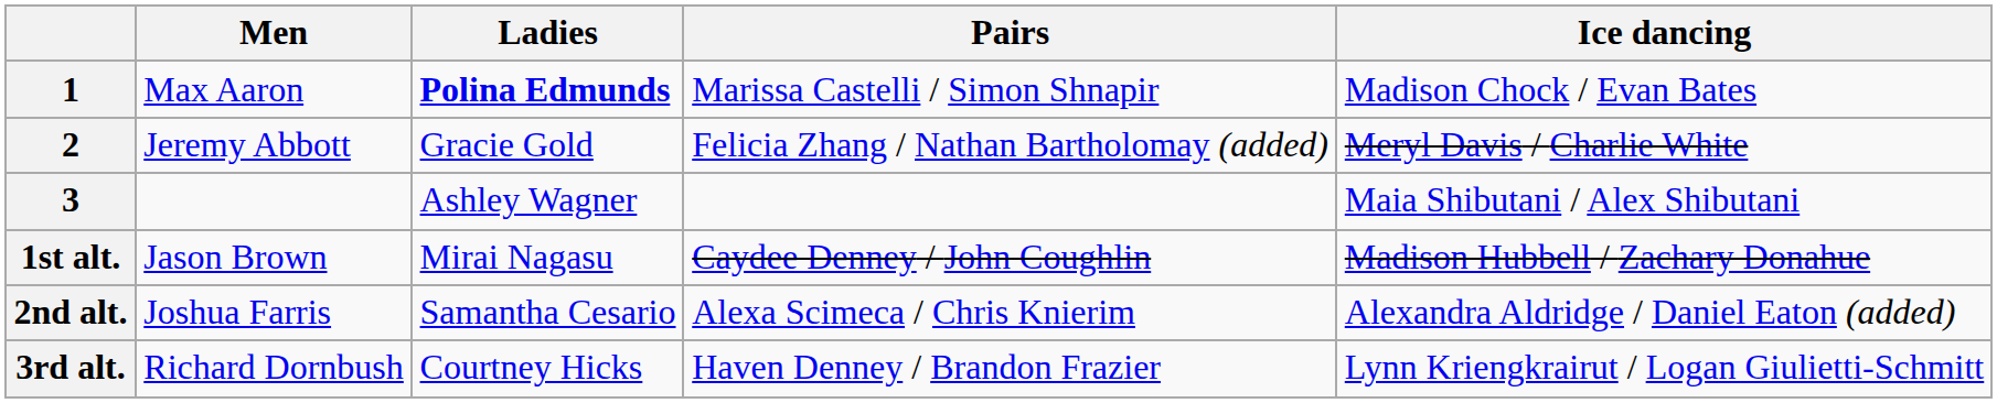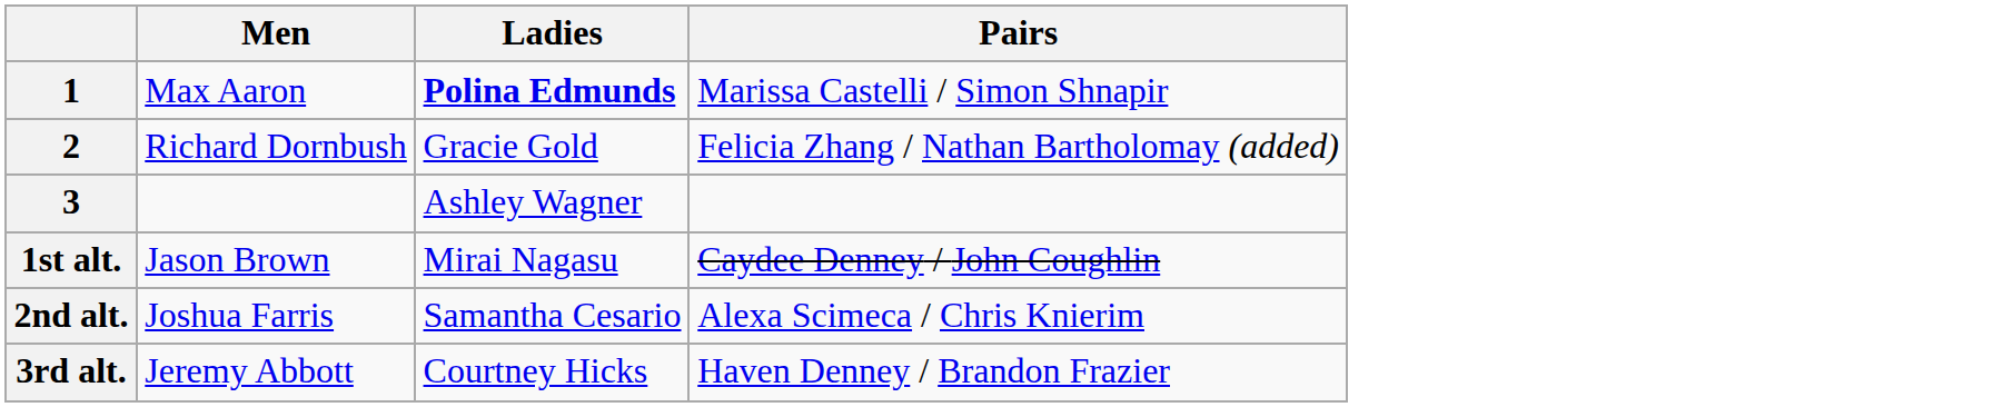 <table class="wikitable">
 <tr>
 <th></th>
 <th>Men</th>
 <th>Ladies</th>
 <th>Pairs</th>
-<th>Ice dancing</th>
 </tr>
 <tr>
 <th>1</th>
 <td><a href='#'>Max Aaron</a></td>
 <td><strong><a href='#'>Polina Edmunds</a></strong></td>
 <td><a href='#'>Marissa Castelli</a> / <a href='#'>Simon Shnapir</a></td>
-<td><a href='#'>Madison Chock</a> / <a href='#'>Evan Bates</a></td>
 </tr>
 <tr>
 <th>2</th>
-<td><a href='#'>Jeremy Abbott</a></td>
+<td><a href='#'>Richard Dornbush</a></td>
 <td><a href='#'>Gracie Gold</a></td>
 <td><a href='#'>Felicia Zhang</a> / <a href='#'>Nathan Bartholomay</a> <em>(added)</em></td>
-<td><s><a href='#'>Meryl Davis</a> / <a href='#'>Charlie White</a></s></td>
 </tr>
 <tr>
 <th>3</th>
 <td></td>
 <td><a href='#'>Ashley Wagner</a></td>
 <td></td>
-<td><a href='#'>Maia Shibutani</a> / <a href='#'>Alex Shibutani</a></td>
 </tr>
 <tr>
 <th>1st alt.</th>
 <td><a href='#'>Jason Brown</a></td>
 <td><a href='#'>Mirai Nagasu</a></td>
 <td><s><a href='#'>Caydee Denney</a> / <a href='#'>John Coughlin</a></s></td>
-<td><s><a href='#'>Madison Hubbell</a> / <a href='#'>Zachary Donahue</a></s></td>
 </tr>
 <tr>
 <th>2nd alt.</th>
 <td><a href='#'>Joshua Farris</a></td>
 <td><a href='#'>Samantha Cesario</a></td>
 <td><a href='#'>Alexa Scimeca</a> / <a href='#'>Chris Knierim</a></td>
-<td><a href='#'>Alexandra Aldridge</a> / <a href='#'>Daniel Eaton</a> <em>(added)</em></td>
 </tr>
 <tr>
 <th>3rd alt.</th>
-<td><a href='#'>Richard Dornbush</a></td>
+<td><a href='#'>Jeremy Abbott</a></td>
 <td><a href='#'>Courtney Hicks</a></td>
 <td><a href='#'>Haven Denney</a> / <a href='#'>Brandon Frazier</a></td>
-<td><a href='#'>Lynn Kriengkrairut</a> / <a href='#'>Logan Giulietti-Schmitt</a></td>
 </tr>
 </table>
